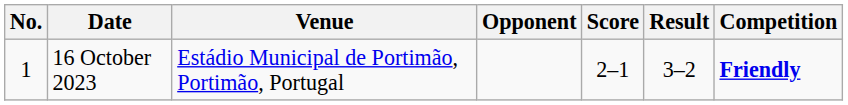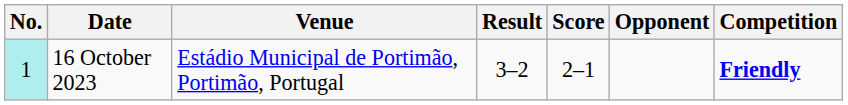 <table class="wikitable sortable">
 <tr>
 <th scope="col">No.</th>
 <th scope="col">Date</th>
 <th scope="col">Venue</th>
+<th scope="col">Result</th>
+<th scope="col">Score</th>
 <th scope="col">Opponent</th>
-<th scope="col">Score</th>
-<th scope="col">Result</th>
 <th scope="col">Competition</th>
 </tr>
 <tr>
-<td align="center">1</td>
+<td align="center" style="background: paleturquoise;">1</td>
 <td>16 October 2023</td>
 <td><a href='#'>Estádio Municipal de Portimão</a>, <a href='#'>Portimão</a>, Portugal</td>
+<td align="center">3–2</td>
+<td align="center">2–1</td>
 <td></td>
-<td align="center">2–1</td>
-<td align="center">3–2</td>
 <td><strong><a href='#'>Friendly</a></strong></td>
 </tr>
 </table>
